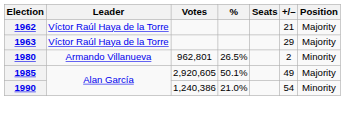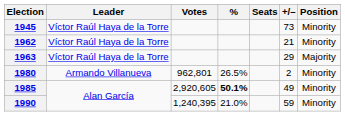 <table class=wikitable style=text-align:center>
 <tr>
 <th>Election</th>
 <th>Leader</th>
 <th><strong>Votes</strong></th>
 <th><strong>%</strong></th>
 <th><strong>Seats</strong></th>
 <th>+/–</th>
 <th>Position</th>
 </tr>
 <tr>
+<th><a href='#'>1945</a></th>
+<td><a href='#'>Víctor Raúl Haya de la Torre</a></td>
+<td></td>
+<td><br></td>
+<td></td>
+<td> 73</td>
+<td>Minority</td>
+</tr>
+<tr>
 <th><a href='#'>1962</a></th>
 <td><a href='#'>Víctor Raúl Haya de la Torre</a></td>
 <td></td>
 <td><br></td>
 <td></td>
 <td> 21</td>
-<td>Majority</td>
+<td>Minority</td>
 </tr>
 <tr>
 <th><a href='#'>1963</a></th>
 <td><a href='#'>Víctor Raúl Haya de la Torre</a></td>
 <td></td>
 <td></td>
 <td></td>
 <td> 29</td>
 <td>Majority</td>
 </tr>
 <tr>
 <th><a href='#'>1980</a></th>
 <td><a href='#'>Armando Villanueva</a></td>
 <td>962,801</td>
 <td>26.5%</td>
 <td></td>
 <td> 2</td>
 <td>Minority</td>
 </tr>
 <tr>
 <th><a href='#'>1985</a></th>
 <td rowspan="2"><a href='#'>Alan García</a></td>
 <td>2,920,605</td>
-<td>50.1%<br></td>
+<td><strong>50.1%<br></strong></td>
 <td></td>
 <td> 49</td>
-<td>Majority</td>
+<td>Minority</td>
 </tr>
 <tr>
 <th><a href='#'>1990</a></th>
-<td>1,240,386</td>
+<td>1,240,395</td>
 <td>21.0%</td>
 <td></td>
-<td> 54</td>
+<td> 59</td>
 <td>Minority</td>
 </tr>
 </table>
